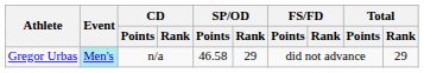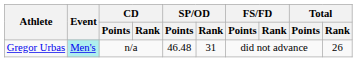 <table class="wikitable" style="font-size:90%">
 <tr>
 <th rowspan="2">Athlete</th>
 <th rowspan="2">Event</th>
 <th colspan="2">CD</th>
 <th colspan="2">SP/OD</th>
 <th colspan="2">FS/FD</th>
 <th colspan="2">Total</th>
 </tr>
 <tr>
 <th>Points</th>
 <th>Rank</th>
 <th>Points</th>
 <th>Rank</th>
 <th>Points</th>
 <th>Rank</th>
 <th>Points</th>
 <th>Rank</th>
 </tr>
 <tr>
 <td><a href='#'>Gregor Urbas</a></td>
 <td style="background: paleturquoise;"><a href='#'>Men's</a></td>
 <td colspan=2 align="center">n/a</td>
-<td align="center">46.58</td>
-<td align="center">29</td>
+<td align="center">46.48</td>
+<td align="center">31</td>
 <td colspan=3 align="center">did not advance</td>
-<td align="center">29</td>
+<td align="center">26</td>
 </tr>
 </table>
